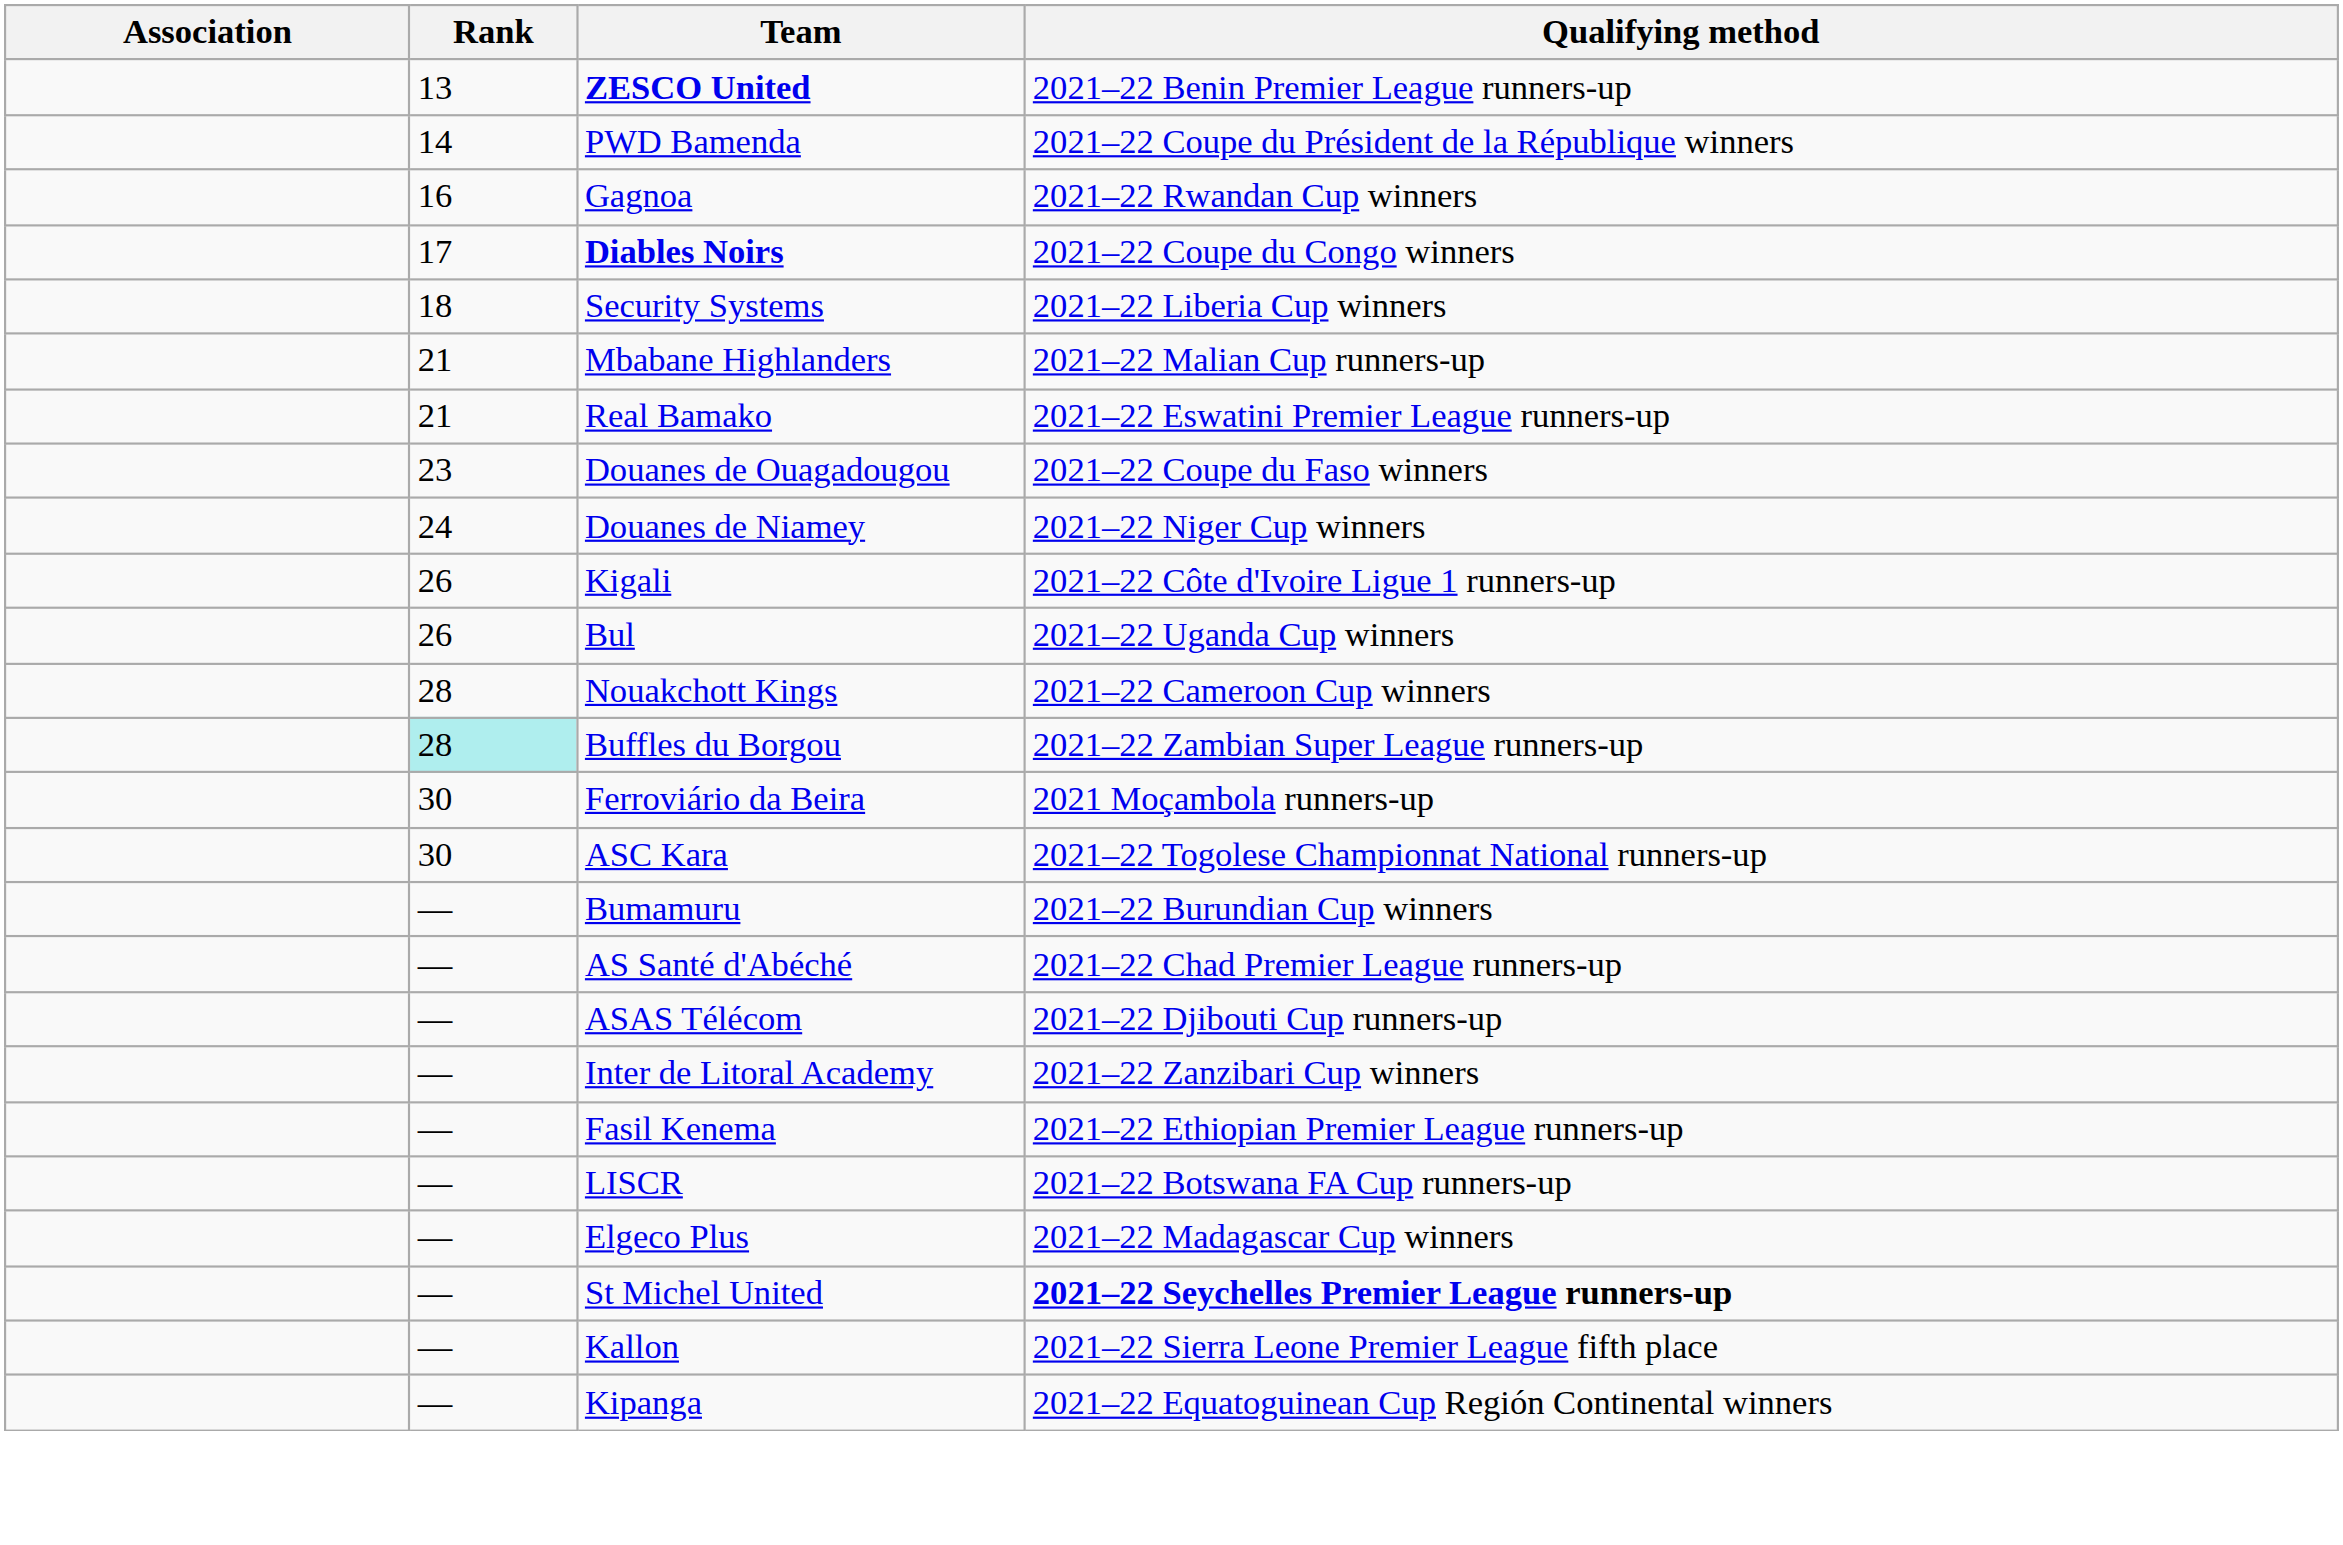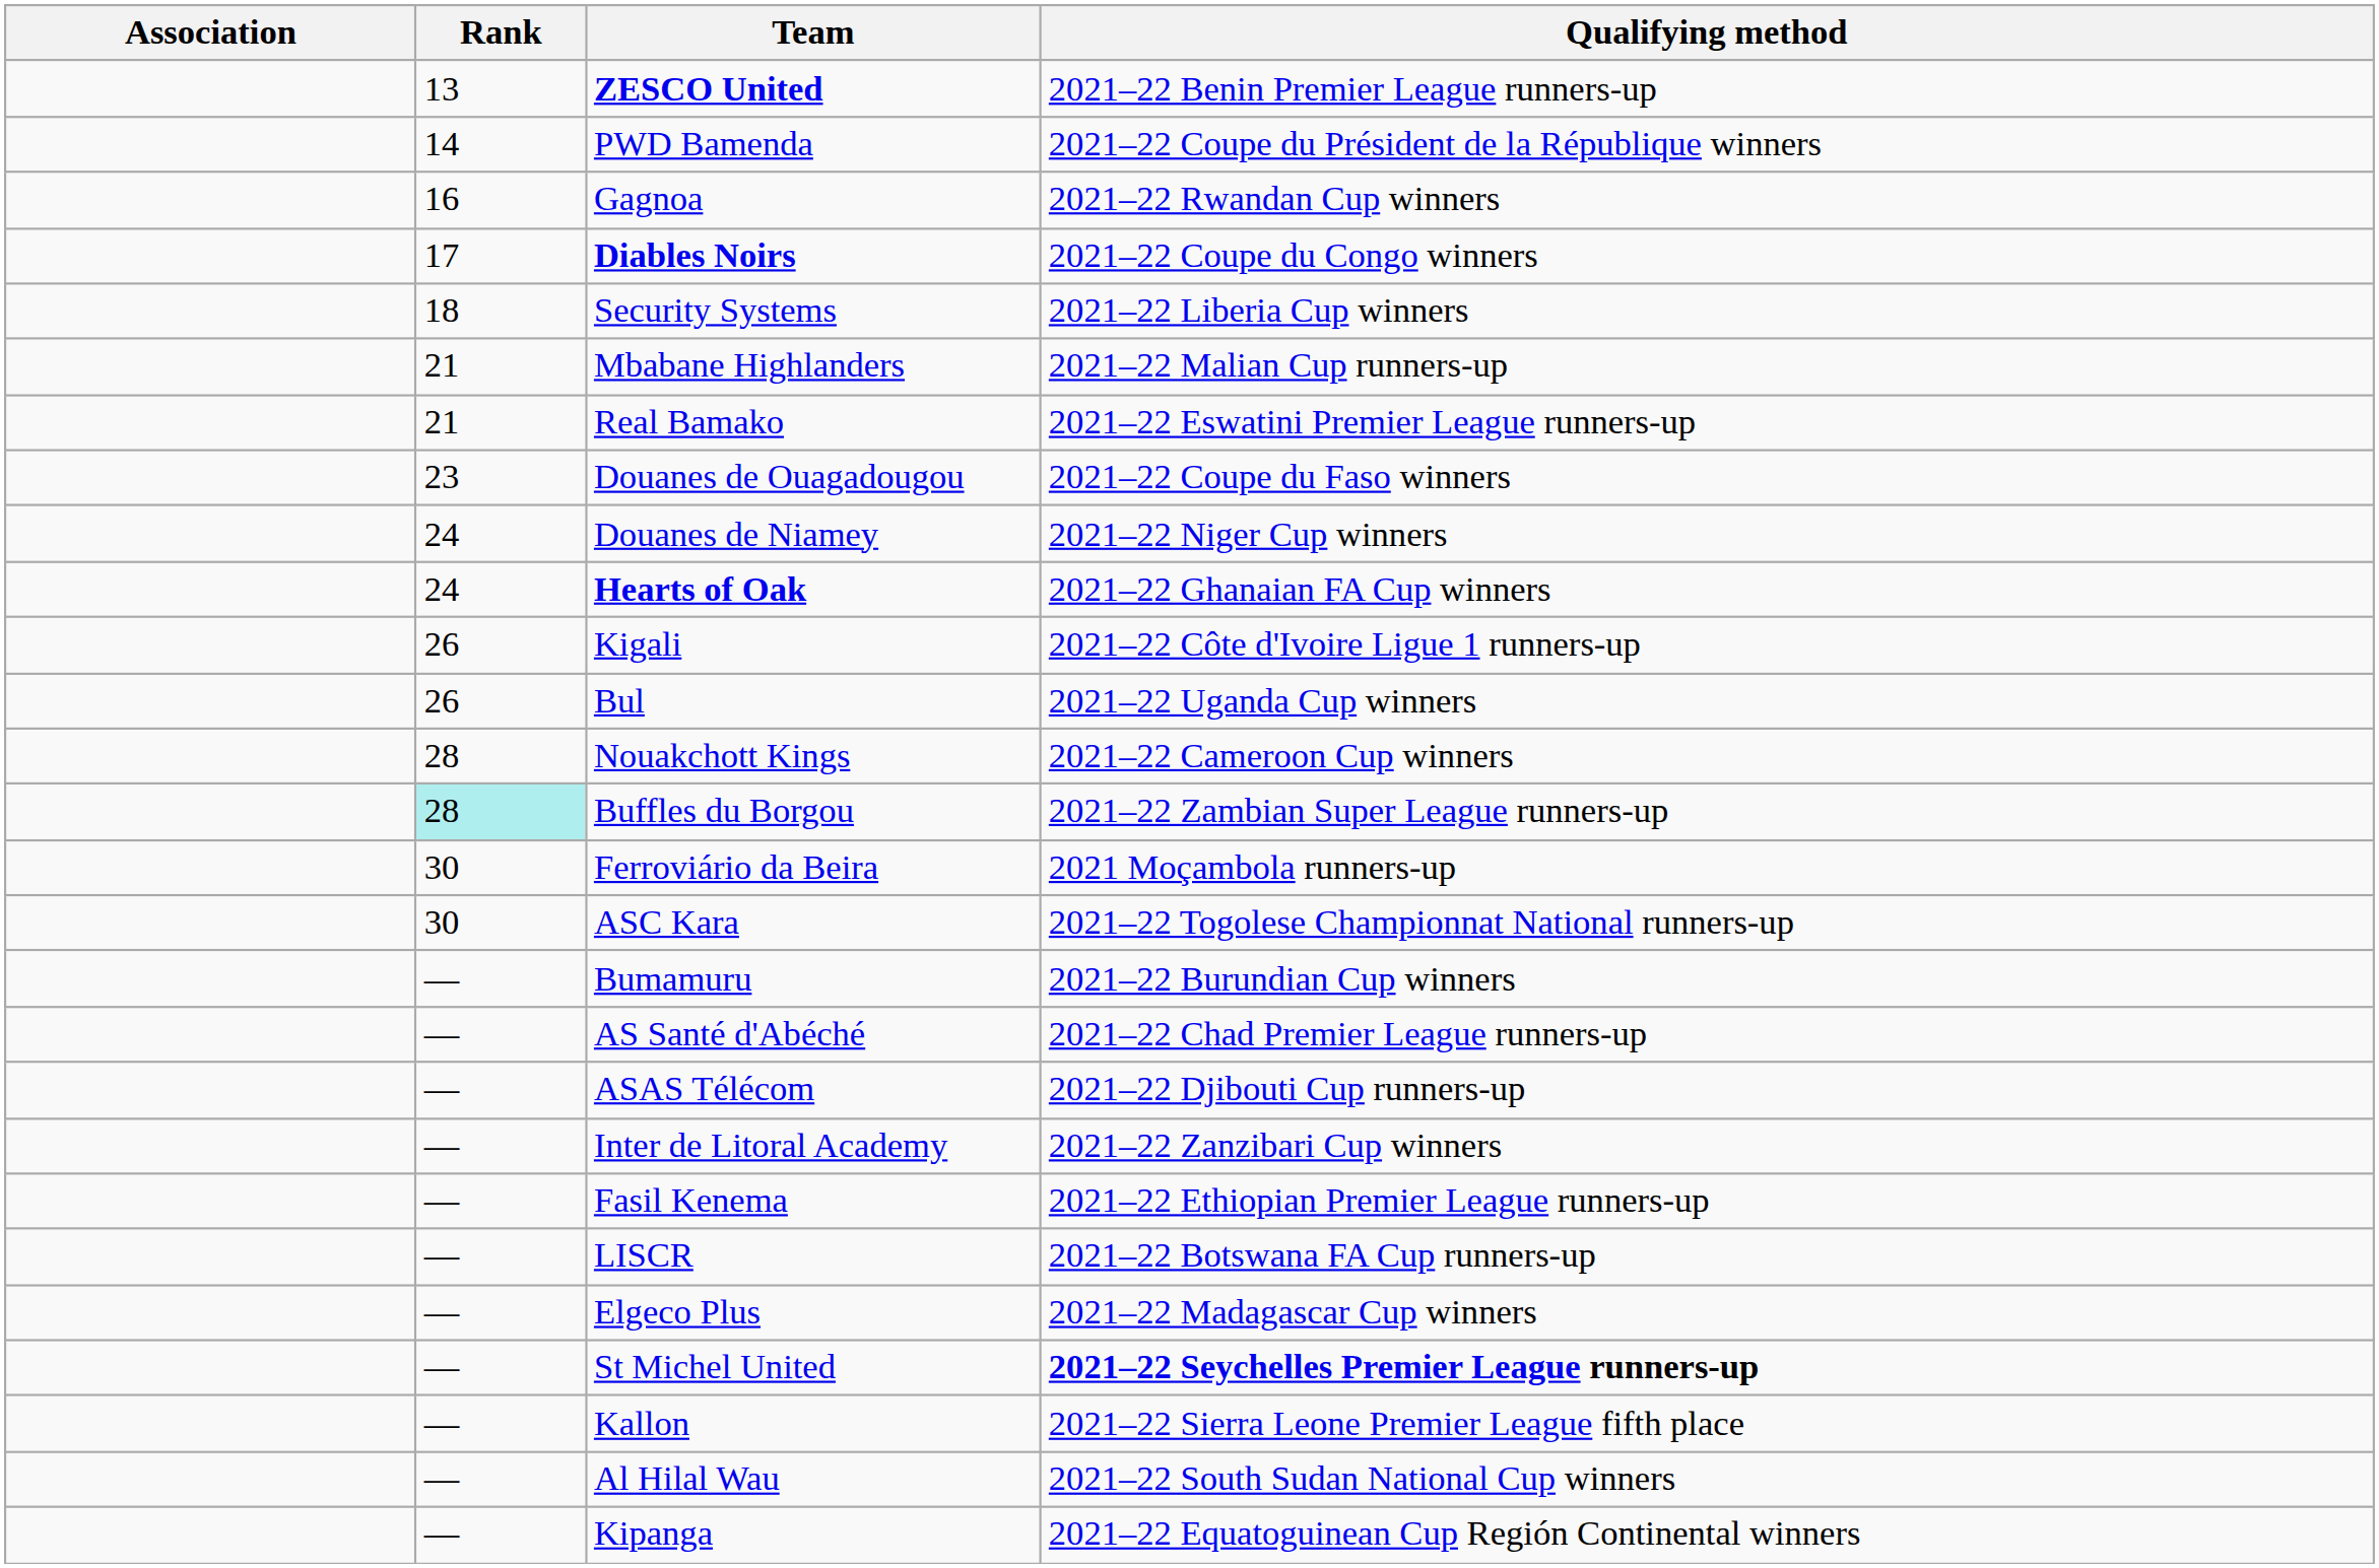 <table class="wikitable">
 <tr>
 <th width=180>Association</th>
 <th width=70>Rank </th>
 <th width=200>Team</th>
 <th width=600>Qualifying method</th>
 </tr>
 <tr>
 <td></td>
 <td>13 </td>
 <td><strong><a href='#'>ZESCO United</a></strong></td>
 <td><a href='#'>2021–22 Benin Premier League</a> runners-up</td>
 </tr>
 <tr>
 <td></td>
 <td>14 </td>
 <td><a href='#'>PWD Bamenda</a></td>
 <td><a href='#'>2021–22 Coupe du Président de la République</a> winners</td>
 </tr>
 <tr>
 <td></td>
 <td>16 </td>
 <td><a href='#'>Gagnoa</a></td>
 <td><a href='#'>2021–22 Rwandan Cup</a> winners</td>
 </tr>
 <tr>
 <td></td>
 <td>17 </td>
 <td><strong><a href='#'>Diables Noirs</a></strong></td>
 <td><a href='#'>2021–22 Coupe du Congo</a> winners</td>
 </tr>
 <tr>
 <td></td>
 <td>18 </td>
 <td><a href='#'>Security Systems</a></td>
 <td><a href='#'>2021–22 Liberia Cup</a> winners</td>
 </tr>
 <tr>
 <td></td>
 <td>21 </td>
 <td><a href='#'>Mbabane Highlanders</a></td>
 <td><a href='#'>2021–22 Malian Cup</a> runners-up</td>
 </tr>
 <tr>
 <td></td>
 <td>21 </td>
 <td><a href='#'>Real Bamako</a></td>
 <td><a href='#'>2021–22 Eswatini Premier League</a> runners-up</td>
 </tr>
 <tr>
 <td></td>
 <td>23 </td>
 <td><a href='#'>Douanes de Ouagadougou</a></td>
 <td><a href='#'>2021–22 Coupe du Faso</a> winners</td>
 </tr>
 <tr>
 <td></td>
 <td>24 </td>
 <td><a href='#'>Douanes de Niamey</a></td>
 <td><a href='#'>2021–22 Niger Cup</a> winners</td>
+</tr>
+<tr>
+<td></td>
+<td>24 </td>
+<td><strong><a href='#'>Hearts of Oak</a></strong></td>
+<td><a href='#'>2021–22 Ghanaian FA Cup</a> winners</td>
 </tr>
 <tr>
 <td></td>
 <td>26 </td>
 <td><a href='#'>Kigali</a></td>
 <td><a href='#'>2021–22 Côte d'Ivoire Ligue 1</a> runners-up</td>
 </tr>
 <tr>
 <td></td>
 <td>26 </td>
 <td><a href='#'>Bul</a></td>
 <td><a href='#'>2021–22 Uganda Cup</a> winners</td>
 </tr>
 <tr>
 <td></td>
 <td>28 </td>
 <td><a href='#'>Nouakchott Kings</a></td>
 <td><a href='#'>2021–22 Cameroon Cup</a> winners</td>
 </tr>
 <tr>
 <td></td>
 <td style="background: paleturquoise;">28 </td>
 <td><a href='#'>Buffles du Borgou</a></td>
 <td><a href='#'>2021–22 Zambian Super League</a> runners-up</td>
 </tr>
 <tr>
 <td></td>
 <td>30 </td>
 <td><a href='#'>Ferroviário da Beira</a></td>
 <td><a href='#'>2021 Moçambola</a> runners-up</td>
 </tr>
 <tr>
 <td></td>
 <td>30 </td>
 <td><a href='#'>ASC Kara</a></td>
 <td><a href='#'>2021–22 Togolese Championnat National</a> runners-up</td>
 </tr>
 <tr>
 <td></td>
 <td>—</td>
 <td><a href='#'>Bumamuru</a></td>
 <td><a href='#'>2021–22 Burundian Cup</a> winners</td>
 </tr>
 <tr>
 <td></td>
 <td>—</td>
 <td><a href='#'>AS Santé d'Abéché</a></td>
 <td><a href='#'>2021–22 Chad Premier League</a> runners-up</td>
 </tr>
 <tr>
 <td></td>
 <td>—</td>
 <td><a href='#'>ASAS Télécom</a></td>
 <td><a href='#'>2021–22 Djibouti Cup</a> runners-up</td>
 </tr>
 <tr>
 <td></td>
 <td>—</td>
 <td><a href='#'>Inter de Litoral Academy</a></td>
 <td><a href='#'>2021–22 Zanzibari Cup</a> winners</td>
 </tr>
 <tr>
 <td></td>
 <td>—</td>
 <td><a href='#'>Fasil Kenema</a></td>
 <td><a href='#'>2021–22 Ethiopian Premier League</a> runners-up</td>
 </tr>
 <tr>
 <td></td>
 <td>—</td>
 <td><a href='#'>LISCR</a></td>
 <td><a href='#'>2021–22 Botswana FA Cup</a> runners-up</td>
 </tr>
 <tr>
 <td></td>
 <td>—</td>
 <td><a href='#'>Elgeco Plus</a></td>
 <td><a href='#'>2021–22 Madagascar Cup</a> winners</td>
 </tr>
 <tr>
 <td></td>
 <td>—</td>
 <td><a href='#'>St Michel United</a></td>
 <td><strong><a href='#'>2021–22 Seychelles Premier League</a> runners-up</strong></td>
 </tr>
 <tr>
 <td></td>
 <td>—</td>
 <td><a href='#'>Kallon</a></td>
 <td><a href='#'>2021–22 Sierra Leone Premier League</a> fifth place</td>
 </tr>
 <tr>
 <td></td>
 <td>—</td>
+<td><a href='#'>Al Hilal Wau</a></td>
+<td><a href='#'>2021–22 South Sudan National Cup</a> winners</td>
+</tr>
+<tr>
+<td></td>
+<td>—</td>
 <td><a href='#'>Kipanga</a></td>
 <td><a href='#'>2021–22 Equatoguinean Cup</a> Región Continental winners</td>
 </tr>
 </table>
